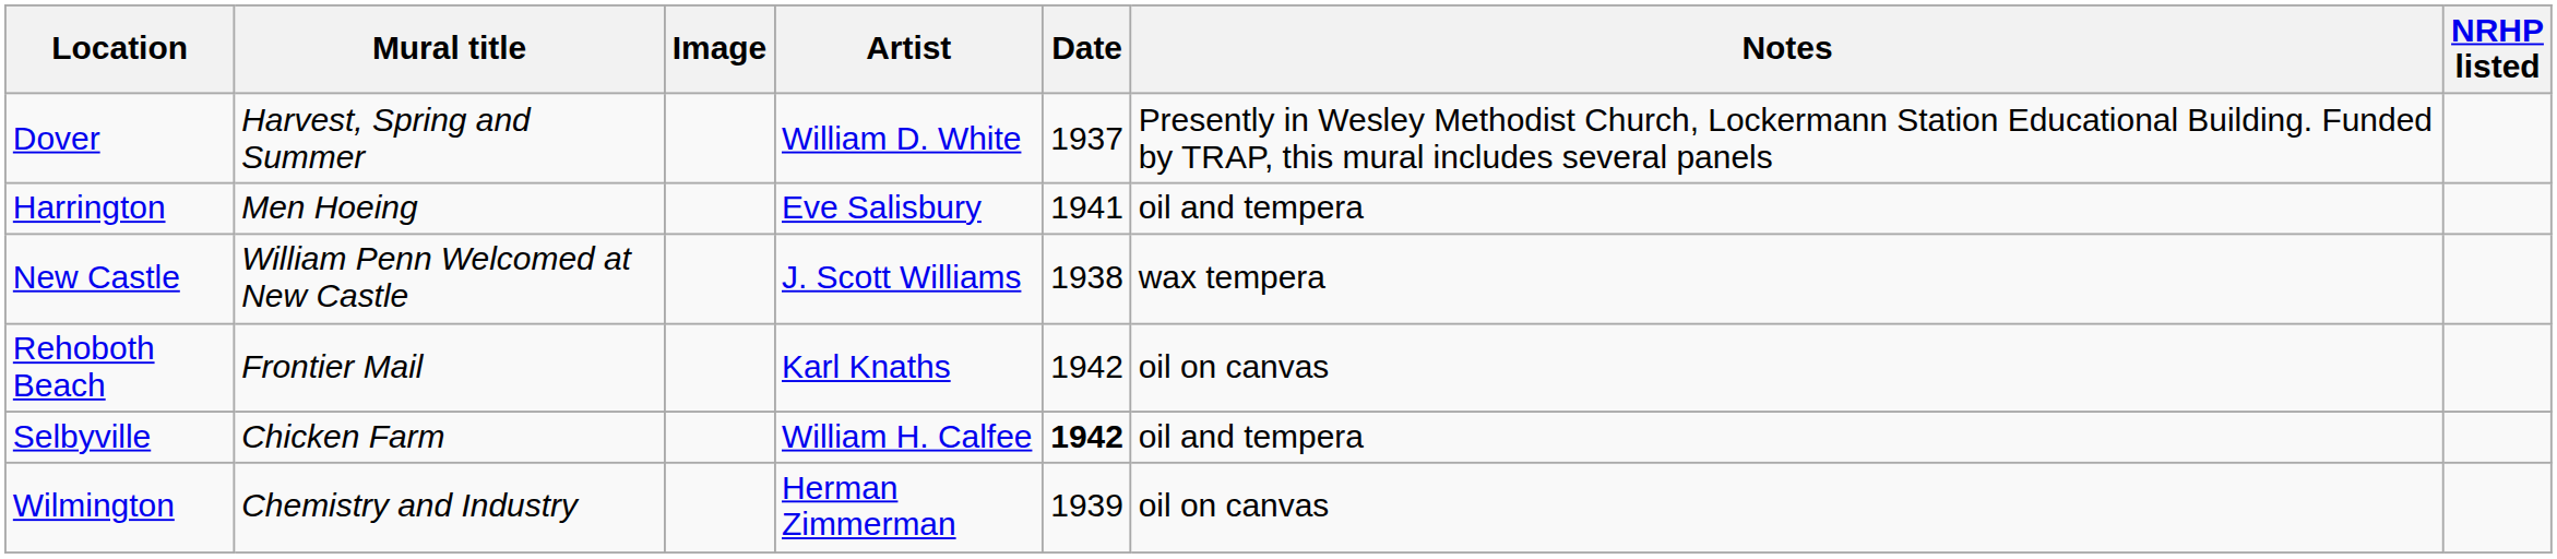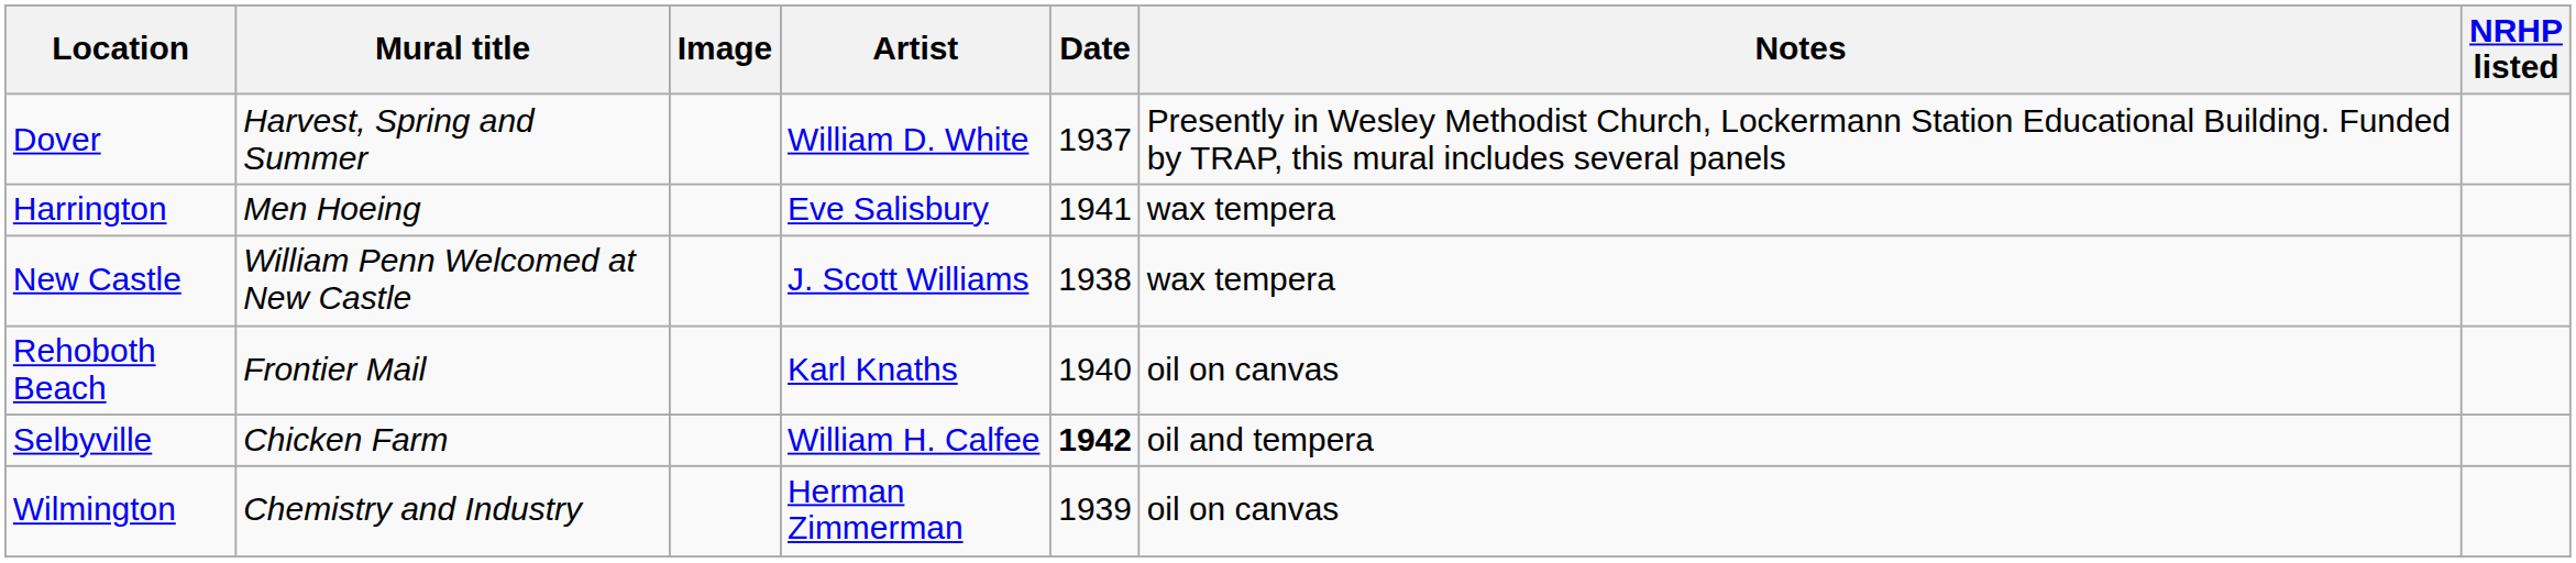 <table class="wikitable sortable">
 <tr>
 <th>Location</th>
 <th>Mural title</th>
 <th>Image</th>
 <th>Artist</th>
 <th>Date</th>
 <th>Notes</th>
 <th><a href='#'>NRHP</a><br>listed</th>
 </tr>
 <tr>
 <td><a href='#'>Dover</a></td>
 <td><em>Harvest, Spring and Summer</em></td>
 <td></td>
 <td><a href='#'>William D. White</a></td>
 <td>1937</td>
 <td>Presently in Wesley Methodist Church, Lockermann Station Educational Building.  Funded by TRAP, this mural includes several panels</td>
 <td></td>
 </tr>
 <tr>
 <td><a href='#'>Harrington</a></td>
 <td><em>Men Hoeing</em></td>
 <td></td>
 <td><a href='#'>Eve Salisbury</a></td>
 <td>1941</td>
-<td>oil and tempera</td>
+<td>wax tempera</td>
 <td></td>
 </tr>
 <tr>
 <td><a href='#'>New Castle</a></td>
 <td><em>William Penn Welcomed at New Castle</em></td>
 <td></td>
 <td><a href='#'>J. Scott Williams</a></td>
 <td>1938</td>
 <td>wax tempera</td>
 <td></td>
 </tr>
 <tr>
 <td><a href='#'>Rehoboth Beach</a></td>
 <td><em>Frontier Mail</em></td>
 <td></td>
 <td><a href='#'>Karl Knaths</a></td>
-<td>1942</td>
+<td>1940</td>
 <td>oil on canvas</td>
 <td></td>
 </tr>
 <tr>
 <td><a href='#'>Selbyville</a></td>
 <td><em>Chicken Farm</em></td>
 <td></td>
 <td><a href='#'>William H. Calfee</a></td>
 <td><strong>1942</strong></td>
 <td>oil and tempera</td>
 <td></td>
 </tr>
 <tr>
 <td><a href='#'>Wilmington</a></td>
 <td><em>Chemistry and Industry</em></td>
 <td></td>
 <td><a href='#'>Herman Zimmerman</a></td>
 <td>1939</td>
 <td>oil on canvas</td>
 <td></td>
 </tr>
 </table>
